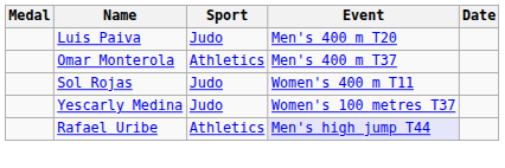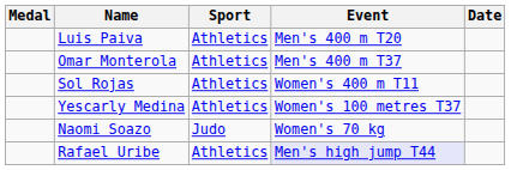 <table class="wikitable sortable"  style="font-size:95%">
 <tr>
 <th>Medal</th>
 <th>Name</th>
 <th>Sport</th>
 <th>Event</th>
 <th>Date</th>
 </tr>
 <tr>
 <td></td>
 <td><a href='#'>Luis Paiva</a></td>
-<td><a href='#'>Judo</a></td>
+<td><a href='#'>Athletics</a></td>
 <td><a href='#'>Men's 400 m T20</a></td>
 <td></td>
 </tr>
 <tr>
 <td></td>
 <td><a href='#'>Omar Monterola</a></td>
 <td><a href='#'>Athletics</a></td>
 <td><a href='#'>Men's 400 m T37</a></td>
 <td></td>
 </tr>
 <tr>
 <td></td>
 <td><a href='#'>Sol Rojas</a></td>
-<td><a href='#'>Judo</a></td>
+<td><a href='#'>Athletics</a></td>
 <td><a href='#'>Women's 400 m T11</a></td>
 <td></td>
 </tr>
 <tr>
 <td></td>
 <td><a href='#'>Yescarly Medina</a></td>
+<td><a href='#'>Athletics</a></td>
+<td><a href='#'>Women's 100 metres T37</a></td>
+<td></td>
+</tr>
+<tr>
+<td></td>
+<td><a href='#'>Naomi Soazo</a></td>
 <td><a href='#'>Judo</a></td>
-<td><a href='#'>Women's 100 metres T37</a></td>
+<td><a href='#'>Women's 70 kg</a></td>
 <td></td>
 </tr>
 <tr>
 <td></td>
 <td><a href='#'>Rafael Uribe</a></td>
 <td><a href='#'>Athletics</a></td>
 <td style="background: lavender;"><a href='#'>Men's high jump T44</a></td>
 <td></td>
 </tr>
 </table>
